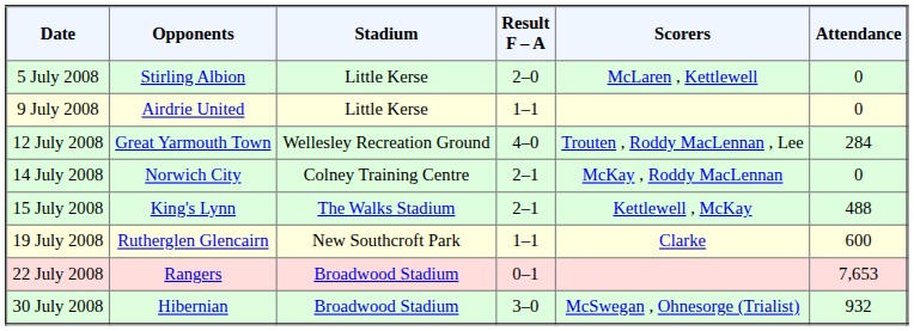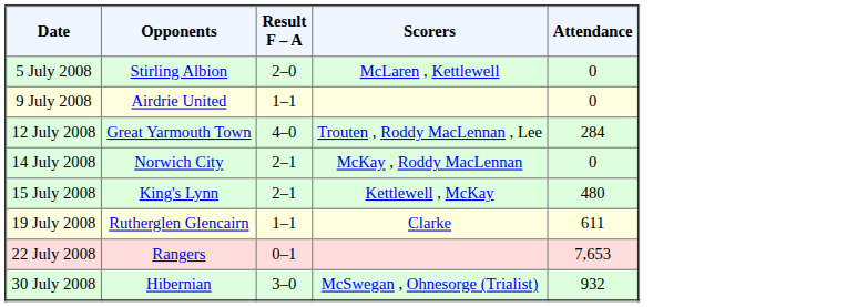 <table border="2" cellpadding="4" style="border-collapse:collapse; text-align:center; font-size:smaller;">
 <tr style="background:#f0f6ff;">
 <th><strong>Date</strong></th>
 <th><strong>Opponents</strong></th>
-<th><strong>Stadium</strong></th>
 <th><strong>Result<br>F – A</strong></th>
 <th><strong>Scorers</strong></th>
 <th><strong>Attendance</strong></th>
 </tr>
 <tr bgcolor="ddffdd">
 <td>5 July 2008</td>
 <td><a href='#'>Stirling Albion</a></td>
-<td>Little Kerse</td>
 <td>2–0</td>
 <td><a href='#'>McLaren</a> , <a href='#'>Kettlewell</a> </td>
 <td>0</td>
 </tr>
 <tr bgcolor="ffffdd">
 <td>9 July 2008</td>
 <td><a href='#'>Airdrie United</a></td>
-<td>Little Kerse</td>
 <td>1–1</td>
 <td></td>
 <td>0</td>
 </tr>
 <tr bgcolor="ddffdd">
 <td>12 July 2008</td>
 <td><a href='#'>Great Yarmouth Town</a></td>
-<td>Wellesley Recreation Ground</td>
 <td>4–0</td>
 <td><a href='#'>Trouten</a> , <a href='#'>Roddy MacLennan</a>  , Lee </td>
 <td>284</td>
 </tr>
 <tr bgcolor="ddffdd">
 <td>14 July 2008</td>
 <td><a href='#'>Norwich City</a></td>
-<td>Colney Training Centre</td>
 <td>2–1</td>
 <td><a href='#'>McKay</a>  , <a href='#'>Roddy MacLennan</a> </td>
 <td>0</td>
 </tr>
 <tr bgcolor="ddffdd">
 <td>15 July 2008</td>
 <td><a href='#'>King's Lynn</a></td>
-<td><a href='#'>The Walks Stadium</a></td>
 <td>2–1</td>
 <td><a href='#'>Kettlewell</a> , <a href='#'>McKay</a> </td>
-<td>488</td>
+<td>480</td>
 </tr>
 <tr bgcolor="ffffdd">
 <td>19 July 2008</td>
 <td><a href='#'>Rutherglen Glencairn</a></td>
-<td>New Southcroft Park</td>
 <td>1–1</td>
 <td><a href='#'>Clarke</a> </td>
-<td>600</td>
+<td>611</td>
 </tr>
 <tr bgcolor="ffdddd">
 <td>22 July 2008</td>
 <td><a href='#'>Rangers</a></td>
-<td><a href='#'>Broadwood Stadium</a></td>
 <td>0–1</td>
 <td></td>
 <td>7,653</td>
 </tr>
 <tr bgcolor="ddffdd">
 <td>30 July 2008</td>
 <td><a href='#'>Hibernian</a></td>
-<td><a href='#'>Broadwood Stadium</a></td>
 <td>3–0</td>
 <td><a href='#'>McSwegan</a> , <a href='#'>Ohnesorge (Trialist)</a> </td>
 <td>932</td>
 </tr>
 </table>
